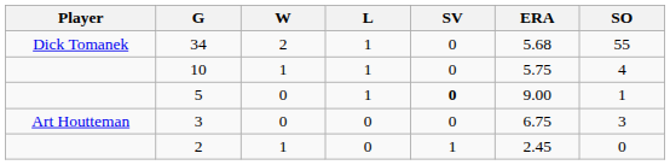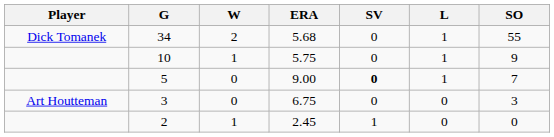 <table class="wikitable sortable">
 <tr>
 <th bgcolor="#DDDDFF" width="16%">Player</th>
 <th bgcolor="#DDDDFF" width="9%">G</th>
 <th bgcolor="#DDDDFF" width="9%">W</th>
+<th bgcolor="#DDDDFF" width="9%">ERA</th>
+<th bgcolor="#DDDDFF" width="9%">SV</th>
 <th bgcolor="#DDDDFF" width="9%">L</th>
-<th bgcolor="#DDDDFF" width="9%">SV</th>
-<th bgcolor="#DDDDFF" width="9%">ERA</th>
 <th bgcolor="#DDDDFF" width="9%">SO</th>
 </tr>
 <tr align="center">
 <td><a href='#'>Dick Tomanek</a></td>
 <td>34</td>
 <td>2</td>
+<td>5.68</td>
+<td>0</td>
 <td>1</td>
-<td>0</td>
-<td>5.68</td>
 <td>55</td>
 </tr>
 <tr align="center">
 <td></td>
 <td>10</td>
 <td>1</td>
+<td>5.75</td>
+<td>0</td>
 <td>1</td>
-<td>0</td>
-<td>5.75</td>
-<td>4</td>
+<td>9</td>
 </tr>
 <tr align="center">
 <td></td>
 <td>5</td>
 <td>0</td>
+<td>9.00</td>
+<td><strong>0</strong></td>
 <td>1</td>
-<td><strong>0</strong></td>
-<td>9.00</td>
-<td>1</td>
+<td>7</td>
 </tr>
 <tr align="center">
 <td><a href='#'>Art Houtteman</a></td>
 <td>3</td>
 <td>0</td>
+<td>6.75</td>
 <td>0</td>
 <td>0</td>
-<td>6.75</td>
 <td>3</td>
 </tr>
 <tr align="center">
 <td></td>
 <td>2</td>
 <td>1</td>
+<td>2.45</td>
+<td>1</td>
 <td>0</td>
-<td>1</td>
-<td>2.45</td>
 <td>0</td>
 </tr>
 </table>
